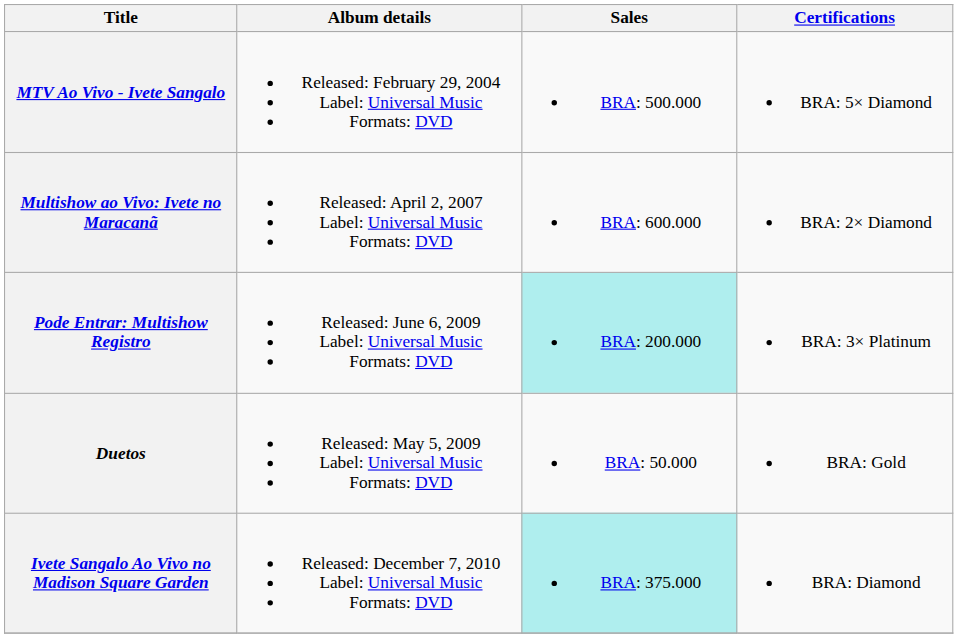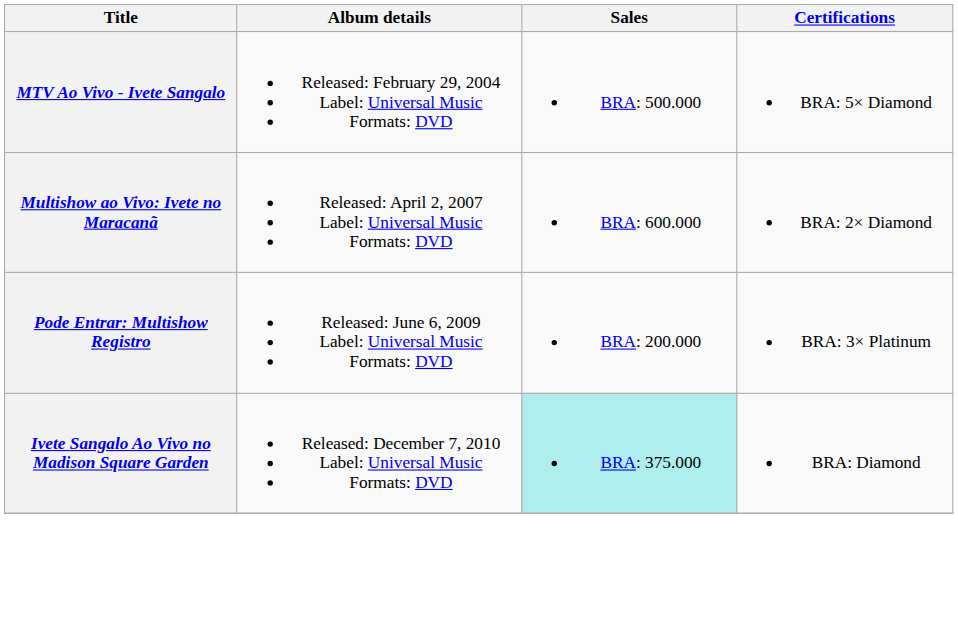 <table class="wikitable plainrowheaders" style="text-align:center;" border="1">
 <tr>
 <th scope="col" rowspan="1" style="width:13em;">Title</th>
 <th scope="col" rowspan="1" style="width:16em;">Album details</th>
 <th scope="col" rowspan="1" style="width:12em;">Sales</th>
 <th scope="col" rowspan="1" style="width:12em;"><a href='#'>Certifications</a></th>
 </tr>
 <tr>
 <th scope="row"><strong><em><a href='#'>MTV Ao Vivo - Ivete Sangalo</a></em></strong></th>
 <td><br><ul><li>Released: February 29, 2004</li><li>Label: <a href='#'>Universal Music</a></li><li>Formats: <a href='#'>DVD</a></li></ul></td>
 <td><br><ul><li><a href='#'>BRA</a>: 500.000</li></ul></td>
 <td><br><ul><li>BRA: 5× Diamond</li></ul></td>
 </tr>
 <tr>
 <th scope="row"><strong><em><a href='#'>Multishow ao Vivo: Ivete no Maracanã</a></em></strong></th>
 <td><br><ul><li>Released: April 2, 2007</li><li>Label: <a href='#'>Universal Music</a></li><li>Formats: <a href='#'>DVD</a></li></ul></td>
 <td><br><ul><li><a href='#'>BRA</a>: 600.000</li></ul></td>
 <td><br><ul><li>BRA: 2× Diamond</li></ul></td>
 </tr>
 <tr>
 <th scope="row"><strong><em><a href='#'>Pode Entrar: Multishow Registro</a></em></strong></th>
 <td><br><ul><li>Released: June 6, 2009</li><li>Label: <a href='#'>Universal Music</a></li><li>Formats: <a href='#'>DVD</a></li></ul></td>
-<td style="background: paleturquoise;"><br><ul><li><a href='#'>BRA</a>: 200.000</li></ul></td>
+<td><br><ul><li><a href='#'>BRA</a>: 200.000</li></ul></td>
 <td><br><ul><li>BRA: 3× Platinum</li></ul></td>
-</tr>
-<tr>
-<th scope="row"><strong><em>Duetos</em></strong></th>
-<td><br><ul><li>Released: May 5, 2009</li><li>Label: <a href='#'>Universal Music</a></li><li>Formats: <a href='#'>DVD</a></li></ul></td>
-<td><br><ul><li><a href='#'>BRA</a>: 50.000</li></ul></td>
-<td><br><ul><li>BRA: Gold</li></ul></td>
 </tr>
 <tr>
 <th scope="row"><strong><em><a href='#'>Ivete Sangalo Ao Vivo no Madison Square Garden</a></em></strong></th>
 <td><br><ul><li>Released: December 7, 2010</li><li>Label: <a href='#'>Universal Music</a></li><li>Formats: <a href='#'>DVD</a></li></ul></td>
 <td style="background: paleturquoise;"><br><ul><li><a href='#'>BRA</a>: 375.000</li></ul></td>
 <td><br><ul><li>BRA: Diamond</li></ul></td>
 </tr>
 <tr>
 </tr>
 </table>
